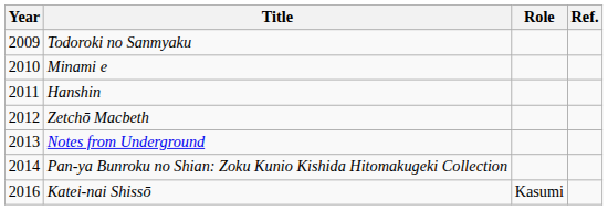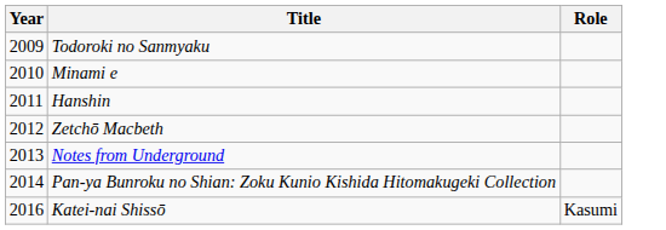 <table class="wikitable">
 <tr>
 <th>Year</th>
 <th>Title</th>
 <th>Role</th>
-<th>Ref.</th>
 </tr>
 <tr>
 <td>2009</td>
 <td><em>Todoroki no Sanmyaku</em></td>
-<td></td>
 <td></td>
 </tr>
 <tr>
 <td>2010</td>
 <td><em>Minami e</em></td>
 <td></td>
-<td></td>
 </tr>
 <tr>
 <td>2011</td>
 <td><em>Hanshin</em></td>
-<td></td>
 <td></td>
 </tr>
 <tr>
 <td>2012</td>
 <td><em>Zetchō Macbeth</em></td>
 <td></td>
-<td></td>
 </tr>
 <tr>
 <td>2013</td>
 <td><em><a href='#'>Notes from Underground</a></em></td>
-<td></td>
 <td></td>
 </tr>
 <tr>
 <td>2014</td>
 <td><em>Pan-ya Bunroku no Shian: Zoku Kunio Kishida Hitomakugeki Collection</em></td>
 <td></td>
-<td></td>
 </tr>
 <tr>
 <td>2016</td>
 <td><em>Katei-nai Shissō</em></td>
 <td>Kasumi</td>
-<td></td>
 </tr>
 </table>
